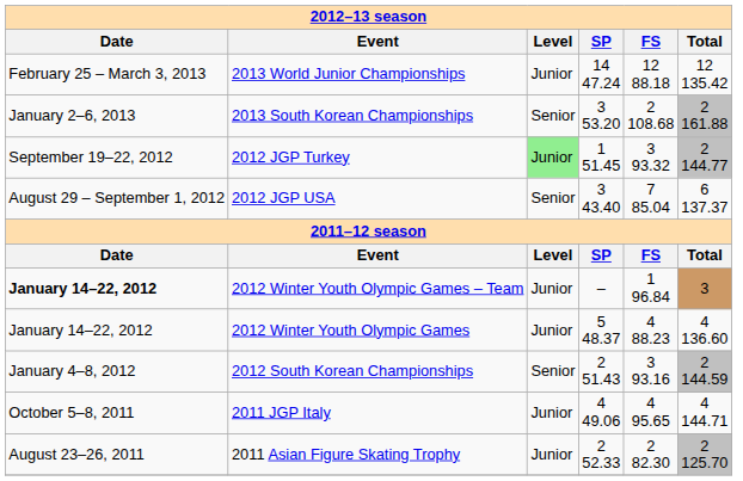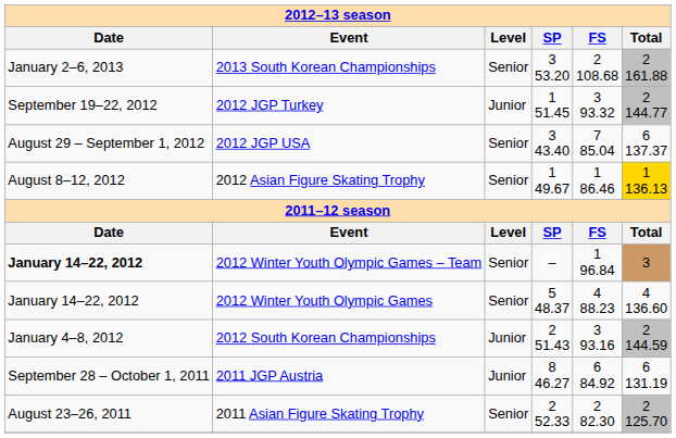 <table class="wikitable">
 <tr>
 <td style="background-color: #ffdead;" colspan=6 align=center><strong><a href='#'>2012–13 season</a></strong></td>
 </tr>
 <tr>
 <th>Date</th>
 <th>Event</th>
 <th>Level</th>
 <th><a href='#'>SP</a></th>
 <th><a href='#'>FS</a></th>
 <th>Total</th>
 </tr>
 <tr>
-<td>February 25 – March 3, 2013</td>
-<td><a href='#'>2013 World Junior Championships</a></td>
-<td>Junior</td>
-<td align=center>14 <br> 47.24</td>
-<td align=center>12 <br> 88.18</td>
-<td align=center>12 <br> 135.42</td>
-</tr>
-<tr>
 <td>January 2–6, 2013</td>
 <td><a href='#'>2013 South Korean Championships</a></td>
 <td>Senior</td>
 <td align=center>3 <br> 53.20</td>
 <td align=center>2 <br> 108.68</td>
 <td align=center bgcolor=silver>2 <br> 161.88</td>
 </tr>
 <tr>
 <td>September 19–22, 2012</td>
 <td><a href='#'>2012 JGP Turkey</a></td>
-<td style="background: lightgreen;">Junior</td>
+<td>Junior</td>
 <td align=center>1 <br> 51.45</td>
 <td align=center>3 <br> 93.32</td>
 <td align=center bgcolor=silver>2 <br> 144.77</td>
 </tr>
 <tr>
 <td>August 29 – September 1, 2012</td>
 <td><a href='#'>2012 JGP USA</a></td>
 <td>Senior</td>
 <td align=center>3 <br> 43.40</td>
 <td align=center>7 <br> 85.04</td>
 <td align=center>6 <br> 137.37</td>
+</tr>
+<tr>
+<td>August 8–12, 2012</td>
+<td>2012 <a href='#'>Asian Figure Skating Trophy</a></td>
+<td>Senior</td>
+<td align=center>1 <br> 49.67</td>
+<td align=center>1 <br> 86.46</td>
+<td align=center bgcolor=gold>1 <br> 136.13</td>
 </tr>
 <tr>
 <td style="background-color: #ffdead;" colspan=6 align=center><strong><a href='#'>2011–12 season</a></strong></td>
 </tr>
 <tr>
 <th>Date</th>
 <th>Event</th>
 <th>Level</th>
 <th><a href='#'>SP</a></th>
 <th><a href='#'>FS</a></th>
 <th>Total</th>
 </tr>
 <tr>
 <td><strong>January 14–22, 2012</strong></td>
 <td><a href='#'>2012 Winter Youth Olympic Games – Team</a></td>
-<td>Junior</td>
+<td>Senior</td>
 <td align=center>–</td>
 <td align=center>1 <br> 96.84</td>
 <td align=center bgcolor=cc9966>3</td>
 </tr>
 <tr>
 <td>January 14–22, 2012</td>
 <td><a href='#'>2012 Winter Youth Olympic Games</a></td>
-<td>Junior</td>
+<td>Senior</td>
 <td align=center>5 <br> 48.37</td>
 <td align=center>4 <br> 88.23</td>
 <td align=center>4 <br> 136.60</td>
 </tr>
 <tr>
 <td>January 4–8, 2012</td>
 <td><a href='#'>2012 South Korean Championships</a></td>
-<td>Senior</td>
+<td>Junior</td>
 <td align=center>2 <br> 51.43</td>
 <td align=center>3 <br> 93.16</td>
 <td align=center bgcolor=silver>2 <br> 144.59</td>
 </tr>
 <tr>
-<td>October 5–8, 2011</td>
-<td><a href='#'>2011 JGP Italy</a></td>
+<td>September 28 – October 1, 2011</td>
+<td><a href='#'>2011 JGP Austria</a></td>
 <td>Junior</td>
-<td align=center>4 <br> 49.06</td>
-<td align=center>4 <br> 95.65</td>
-<td align=center>4 <br> 144.71</td>
+<td align=center>8 <br> 46.27</td>
+<td align=center>6 <br> 84.92</td>
+<td align=center>6 <br> 131.19</td>
 </tr>
 <tr>
 <td>August 23–26, 2011</td>
 <td>2011 <a href='#'>Asian Figure Skating Trophy</a></td>
-<td>Junior</td>
+<td>Senior</td>
 <td align=center>2 <br> 52.33</td>
 <td align=center>2 <br> 82.30</td>
 <td align=center bgcolor=silver>2 <br> 125.70</td>
 </tr>
 <tr>
 </tr>
 </table>
